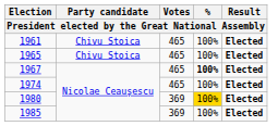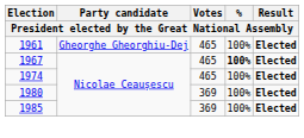 <table class="wikitable" style="text-align:center">
 <tr>
 <th><strong>Election</strong></th>
 <th><strong>Party candidate</strong></th>
 <th><strong>Votes</strong></th>
 <th><strong>%</strong></th>
 <th>Result</th>
 </tr>
 <tr>
 <th colspan="5">President elected by the Great National Assembly</th>
 </tr>
 <tr>
 <td><a href='#'>1961</a></td>
-<td><a href='#'>Chivu Stoica</a></td>
-<td>465</td>
-<td>100%</td>
-<td><strong>Elected</strong> </td>
-</tr>
-<tr>
-<td><a href='#'>1965</a></td>
-<td><a href='#'>Chivu Stoica</a></td>
+<td><a href='#'>Gheorghe Gheorghiu-Dej</a></td>
 <td>465</td>
 <td>100%</td>
 <td><strong>Elected</strong> </td>
 </tr>
 <tr>
 <td><a href='#'>1967</a></td>
 <td rowspan="4"><a href='#'>Nicolae Ceaușescu</a></td>
 <td>465</td>
 <td><strong>100%</strong></td>
 <td><strong>Elected</strong> </td>
 </tr>
 <tr>
 <td><a href='#'>1974</a></td>
 <td>465</td>
 <td>100%</td>
 <td><strong>Elected</strong> </td>
 </tr>
 <tr>
 <td><a href='#'>1980</a></td>
 <td>369</td>
-<td style="background: gold;">100%</td>
+<td>100%</td>
 <td><strong>Elected</strong> </td>
 </tr>
 <tr>
 <td><a href='#'>1985</a></td>
 <td>369</td>
 <td>100%</td>
 <td><strong>Elected</strong> </td>
 </tr>
 </table>
